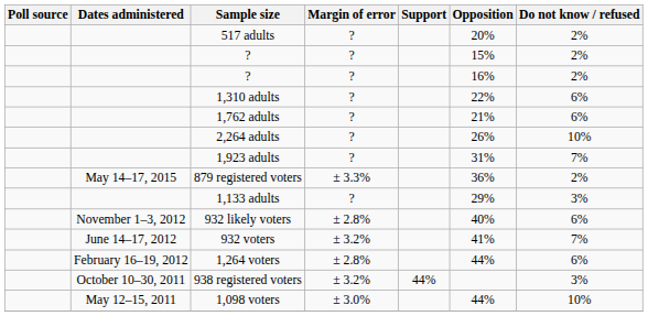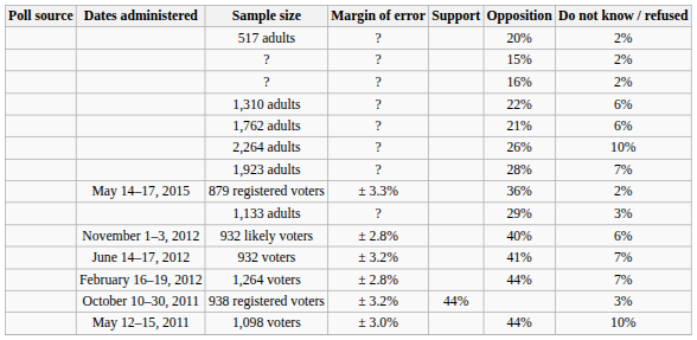 <table class="wikitable" style="text-align: center">
 <tr>
 <th>Poll source</th>
 <th>Dates administered</th>
 <th>Sample size</th>
 <th>Margin of error</th>
 <th>Support</th>
 <th>Opposition</th>
 <th>Do not know / refused</th>
 </tr>
 <tr>
 <td></td>
 <td></td>
 <td>517 adults</td>
 <td>?</td>
 <td></td>
 <td>20%</td>
 <td>2%</td>
 </tr>
 <tr>
 <td></td>
 <td></td>
 <td>?</td>
 <td>?</td>
 <td></td>
 <td>15%</td>
 <td>2%</td>
 </tr>
 <tr>
 <td></td>
 <td></td>
 <td>?</td>
 <td>?</td>
 <td></td>
 <td>16%</td>
 <td>2%</td>
 </tr>
 <tr>
 <td></td>
 <td></td>
 <td>1,310	adults</td>
 <td>?</td>
 <td></td>
 <td>22%</td>
 <td>6%</td>
 </tr>
 <tr>
 <td></td>
 <td></td>
 <td>1,762 adults</td>
 <td>?</td>
 <td></td>
 <td>21%</td>
 <td>6%</td>
 </tr>
 <tr>
 <td></td>
 <td></td>
 <td>2,264	adults</td>
 <td>?</td>
 <td></td>
 <td>26%</td>
 <td>10%</td>
 </tr>
 <tr>
 <td></td>
 <td></td>
 <td>1,923	adults</td>
 <td>?</td>
 <td></td>
-<td>31%</td>
+<td>28%</td>
 <td>7%</td>
 </tr>
 <tr>
 <td></td>
 <td>May 14–17, 2015</td>
 <td>879 registered voters</td>
 <td>± 3.3%</td>
 <td></td>
 <td>36%</td>
 <td>2%</td>
 </tr>
 <tr>
 <td></td>
 <td></td>
 <td>1,133 adults</td>
 <td>?</td>
 <td></td>
 <td>29%</td>
 <td>3%</td>
 </tr>
 <tr>
 <td></td>
 <td>November 1–3, 2012</td>
 <td>932 likely voters</td>
 <td>± 2.8%</td>
 <td></td>
 <td>40%</td>
 <td>6%</td>
 </tr>
 <tr>
 <td></td>
 <td>June 14–17, 2012</td>
 <td>932 voters</td>
 <td>± 3.2%</td>
 <td></td>
 <td>41%</td>
 <td>7%</td>
 </tr>
 <tr>
 <td></td>
 <td>February 16–19, 2012</td>
 <td>1,264 voters</td>
 <td>± 2.8%</td>
 <td></td>
 <td>44%</td>
-<td>6%</td>
+<td>7%</td>
 </tr>
 <tr>
 <td></td>
 <td>October 10–30, 2011</td>
 <td>938 registered voters</td>
 <td>± 3.2%</td>
 <td>44%</td>
 <td></td>
 <td>3%</td>
 </tr>
 <tr>
 <td></td>
 <td>May 12–15, 2011</td>
 <td>1,098 voters</td>
 <td>± 3.0%</td>
 <td></td>
 <td>44%</td>
 <td>10%</td>
 </tr>
 <tr>
 </tr>
 </table>
